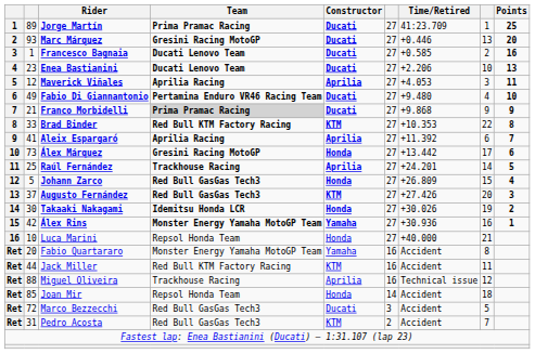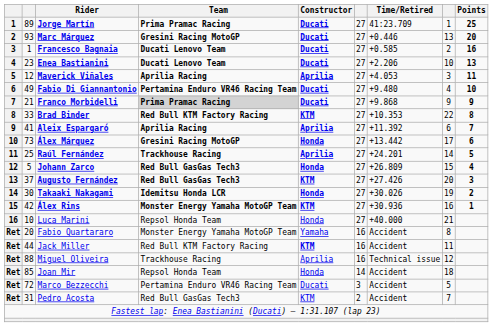 <table class="wikitable sortable" style="font-size: 85%;">
 <tr>
 <th scope="col"></th>
 <th scope="col"></th>
 <th scope="col">Rider</th>
 <th scope="col">Team</th>
 <th scope="col">Constructor</th>
 <th scope="col" class="unsortable"></th>
 <th scope="col" class="unsortable">Time/Retired</th>
 <th scope="col"></th>
 <th scope="col">Points</th>
 </tr>
 <tr>
 <th scope="row">1</th>
 <td align="center">89</td>
 <td data-sort-value="mart"> <strong><a href='#'>Jorge Martín</a></strong></td>
 <td><strong>Prima Pramac Racing</strong></td>
 <td><strong><a href='#'>Ducati</a></strong></td>
 <td>27</td>
 <td>41:23.709</td>
 <td align="center">1</td>
 <td align="center"><strong>25</strong></td>
 </tr>
 <tr>
 <th scope="row">2</th>
 <td align="center">93</td>
 <td data-sort-value="marqm"> <strong><a href='#'>Marc Márquez</a></strong></td>
 <td><strong>Gresini Racing MotoGP</strong></td>
 <td><strong><a href='#'>Ducati</a></strong></td>
 <td>27</td>
 <td>+0.446</td>
 <td align="center">13</td>
 <td align="center"><strong>20</strong></td>
 </tr>
 <tr>
 <th scope="row">3</th>
 <td align="center">1</td>
 <td data-sort-value="bag"> <strong><a href='#'>Francesco Bagnaia</a></strong></td>
 <td><strong>Ducati Lenovo Team</strong></td>
 <td><strong><a href='#'>Ducati</a></strong></td>
 <td>27</td>
 <td>+0.585</td>
 <td align="center">2</td>
 <td align="center"><strong>16</strong></td>
 </tr>
 <tr>
 <th scope="row">4</th>
 <td align="center">23</td>
 <td data-sort-value="bas"> <strong><a href='#'>Enea Bastianini</a></strong></td>
 <td><strong>Ducati Lenovo Team</strong></td>
 <td><strong><a href='#'>Ducati</a></strong></td>
 <td>27</td>
 <td>+2.206</td>
 <td align="center">10</td>
 <td align="center"><strong>13</strong></td>
 </tr>
 <tr>
 <th scope="row">5</th>
 <td align="center">12</td>
 <td data-sort-value="vin"> <strong><a href='#'>Maverick Viñales</a></strong></td>
 <td><strong>Aprilia Racing</strong></td>
 <td><strong><a href='#'>Aprilia</a></strong></td>
 <td>27</td>
 <td>+4.053</td>
 <td align="center">3</td>
 <td align="center"><strong>11</strong></td>
 </tr>
 <tr>
 <th scope="row">6</th>
 <td align="center">49</td>
 <td data-sort-value="dig"> <strong><a href='#'>Fabio Di Giannantonio</a></strong></td>
 <td><strong>Pertamina Enduro VR46 Racing Team</strong></td>
 <td><strong><a href='#'>Ducati</a></strong></td>
 <td>27</td>
 <td>+9.480</td>
 <td align="center">4</td>
 <td align="center"><strong>10</strong></td>
 </tr>
 <tr>
 <th scope="row">7</th>
 <td align="center">21</td>
 <td data-sort-value="mor"> <strong><a href='#'>Franco Morbidelli</a></strong></td>
 <td style="background: lightgrey;"><strong>Prima Pramac Racing</strong></td>
 <td><strong><a href='#'>Ducati</a></strong></td>
 <td>27</td>
 <td>+9.868</td>
 <td align="center">9</td>
 <td align="center"><strong>9</strong></td>
 </tr>
 <tr>
 <th scope="row">8</th>
 <td align="center">33</td>
 <td data-sort-value="bin"> <strong><a href='#'>Brad Binder</a></strong></td>
 <td><strong>Red Bull KTM Factory Racing</strong></td>
 <td><strong><a href='#'>KTM</a></strong></td>
 <td>27</td>
 <td>+10.353</td>
 <td align="center">22</td>
 <td align="center"><strong>8</strong></td>
 </tr>
 <tr>
 <th scope="row">9</th>
 <td align="center">41</td>
 <td data-sort-value="esp"> <strong><a href='#'>Aleix Espargaró</a></strong></td>
 <td><strong>Aprilia Racing</strong></td>
 <td><strong><a href='#'>Aprilia</a></strong></td>
 <td>27</td>
 <td>+11.392</td>
 <td align="center">6</td>
 <td align="center"><strong>7</strong></td>
 </tr>
 <tr>
 <th scope="row">10</th>
 <td align="center">73</td>
 <td data-sort-value="marqa"> <strong><a href='#'>Álex Márquez</a></strong></td>
 <td><strong>Gresini Racing MotoGP</strong></td>
 <td><strong><a href='#'>Honda</a></strong></td>
 <td>27</td>
 <td>+13.442</td>
 <td align="center">17</td>
 <td align="center"><strong>6</strong></td>
 </tr>
 <tr>
 <th scope="row">11</th>
 <td align="center">25</td>
 <td data-sort-value="ferr"> <strong><a href='#'>Raúl Fernández</a></strong></td>
 <td><strong>Trackhouse Racing</strong></td>
 <td><strong><a href='#'>Aprilia</a></strong></td>
 <td>27</td>
 <td>+24.201</td>
 <td align="center">14</td>
 <td align="center"><strong>5</strong></td>
 </tr>
 <tr>
 <th scope="row">12</th>
 <td align="center">5</td>
 <td data-sort-value="zar"> <strong><a href='#'>Johann Zarco</a></strong></td>
 <td><strong>Red Bull GasGas Tech3</strong></td>
 <td><strong><a href='#'>Honda</a></strong></td>
 <td>27</td>
 <td>+26.809</td>
 <td align="center">15</td>
 <td align="center"><strong>4</strong></td>
 </tr>
 <tr>
 <th scope="row">13</th>
 <td align="center">37</td>
 <td data-sort-value="fera"> <strong><a href='#'>Augusto Fernández</a></strong></td>
 <td><strong>Red Bull GasGas Tech3</strong></td>
 <td><strong><a href='#'>KTM</a></strong></td>
 <td>27</td>
 <td>+27.426</td>
 <td align="center">20</td>
 <td align="center"><strong>3</strong></td>
 </tr>
 <tr>
 <th scope="row">14</th>
 <td align="center">30</td>
 <td data-sort-value="nak"> <strong><a href='#'>Takaaki Nakagami</a></strong></td>
 <td><strong>Idemitsu Honda LCR</strong></td>
 <td><strong><a href='#'>Honda</a></strong></td>
 <td>27</td>
 <td>+30.026</td>
 <td align="center">19</td>
 <td align="center"><strong>2</strong></td>
 </tr>
 <tr>
 <th scope="row">15</th>
 <td align="center">42</td>
 <td data-sort-value="rin"> <strong><a href='#'>Álex Rins</a></strong></td>
 <td><strong>Monster Energy Yamaha MotoGP Team</strong></td>
-<td><strong><a href='#'>Yamaha</a></strong></td>
+<td><strong><a href='#'>KTM</a></strong></td>
 <td>27</td>
 <td>+30.936</td>
 <td align="center">16</td>
 <td align="center"><strong>1</strong></td>
 </tr>
 <tr>
 <th scope="row">16</th>
 <td align="center">10</td>
 <td data-sort-value="mari"> <a href='#'>Luca Marini</a></td>
 <td>Repsol Honda Team</td>
 <td><a href='#'>Honda</a></td>
 <td>27</td>
 <td>+40.000</td>
 <td align="center">21</td>
 <td align="center"></td>
 </tr>
 <tr>
 <th scope="row">Ret</th>
 <td align="center">20</td>
 <td data-sort-value="qua"> <a href='#'>Fabio Quartararo</a></td>
 <td>Monster Energy Yamaha MotoGP Team</td>
 <td><a href='#'>Yamaha</a></td>
 <td>16</td>
 <td>Accident</td>
 <td align="center">8</td>
 <td align="center"></td>
 </tr>
 <tr>
 <th scope="row">Ret</th>
 <td align="center">44</td>
 <td data-sort-value="mil"> <a href='#'>Jack Miller</a></td>
 <td>Red Bull KTM Factory Racing</td>
-<td><a href='#'>KTM</a></td>
+<td><strong><a href='#'>KTM</a></strong></td>
 <td>16</td>
 <td>Accident</td>
 <td align="center">11</td>
 <td align="center"></td>
 </tr>
 <tr>
 <th scope="row">Ret</th>
 <td align="center">88</td>
 <td data-sort-value="oli"> <a href='#'>Miguel Oliveira</a></td>
 <td>Trackhouse Racing</td>
 <td><a href='#'>Aprilia</a></td>
 <td>16</td>
 <td>Technical issue</td>
 <td align="center">12</td>
 <td align="center"></td>
 </tr>
 <tr>
 <th scope="row">Ret</th>
 <td align="center">85</td>
 <td data-sort-value="mir"> <a href='#'>Joan Mir</a></td>
 <td>Repsol Honda Team</td>
 <td><a href='#'>Honda</a></td>
 <td>14</td>
 <td>Accident</td>
 <td align="center">18</td>
 <td align="center"></td>
 </tr>
 <tr>
 <th scope="row">Ret</th>
 <td align="center">72</td>
 <td data-sort-value="bez"> <a href='#'>Marco Bezzecchi</a></td>
-<td>Red Bull GasGas Tech3</td>
+<td>Pertamina Enduro VR46 Racing Team</td>
 <td><a href='#'>Ducati</a></td>
 <td>3</td>
 <td>Accident</td>
 <td align="center">5</td>
 <td align="center"></td>
 </tr>
 <tr>
 <th scope="row">Ret</th>
 <td align="center">31</td>
 <td data-sort-value="aco"> <a href='#'>Pedro Acosta</a></td>
 <td>Red Bull GasGas Tech3</td>
 <td><a href='#'>KTM</a></td>
 <td>2</td>
 <td>Accident</td>
 <td align="center">7</td>
 <td align="center"></td>
 </tr>
 <tr class="sortbottom">
 <td colspan="9" style="text-align:center"><em><a href='#'>Fastest lap</a>:  <a href='#'>Enea Bastianini</a> (<a href='#'>Ducati</a>) – 1:31.107 (lap 23)</em></td>
 </tr>
 <tr>
 <th colspan=9></th>
 </tr>
 </table>
